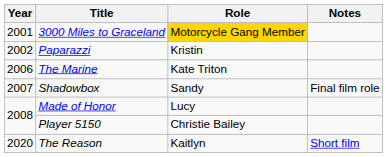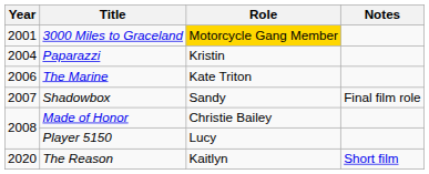 <table class="wikitable sortable">
 <tr>
 <th>Year</th>
 <th>Title</th>
 <th>Role</th>
 <th class="unsortable">Notes</th>
 </tr>
 <tr>
 <td>2001</td>
 <td><em><a href='#'>3000 Miles to Graceland</a></em></td>
 <td style="background: gold;">Motorcycle Gang Member</td>
 <td></td>
 </tr>
 <tr>
-<td>2002</td>
+<td>2004</td>
 <td><em><a href='#'>Paparazzi</a></em></td>
 <td>Kristin</td>
 <td></td>
 </tr>
 <tr>
 <td>2006</td>
 <td><em><a href='#'>The Marine</a></em></td>
 <td>Kate Triton</td>
 <td></td>
 </tr>
 <tr>
 <td>2007</td>
 <td><em>Shadowbox</em></td>
 <td>Sandy</td>
 <td>Final film role</td>
 </tr>
 <tr>
 <td rowspan="2">2008</td>
 <td><em><a href='#'>Made of Honor</a></em></td>
-<td>Lucy</td>
+<td>Christie Bailey</td>
 <td></td>
 </tr>
 <tr>
 <td><em>Player 5150</em></td>
-<td>Christie Bailey</td>
+<td>Lucy</td>
 <td></td>
 </tr>
 <tr>
 <td>2020</td>
 <td><em>The Reason</em></td>
 <td>Kaitlyn</td>
 <td><a href='#'>Short film</a></td>
 </tr>
 </table>
